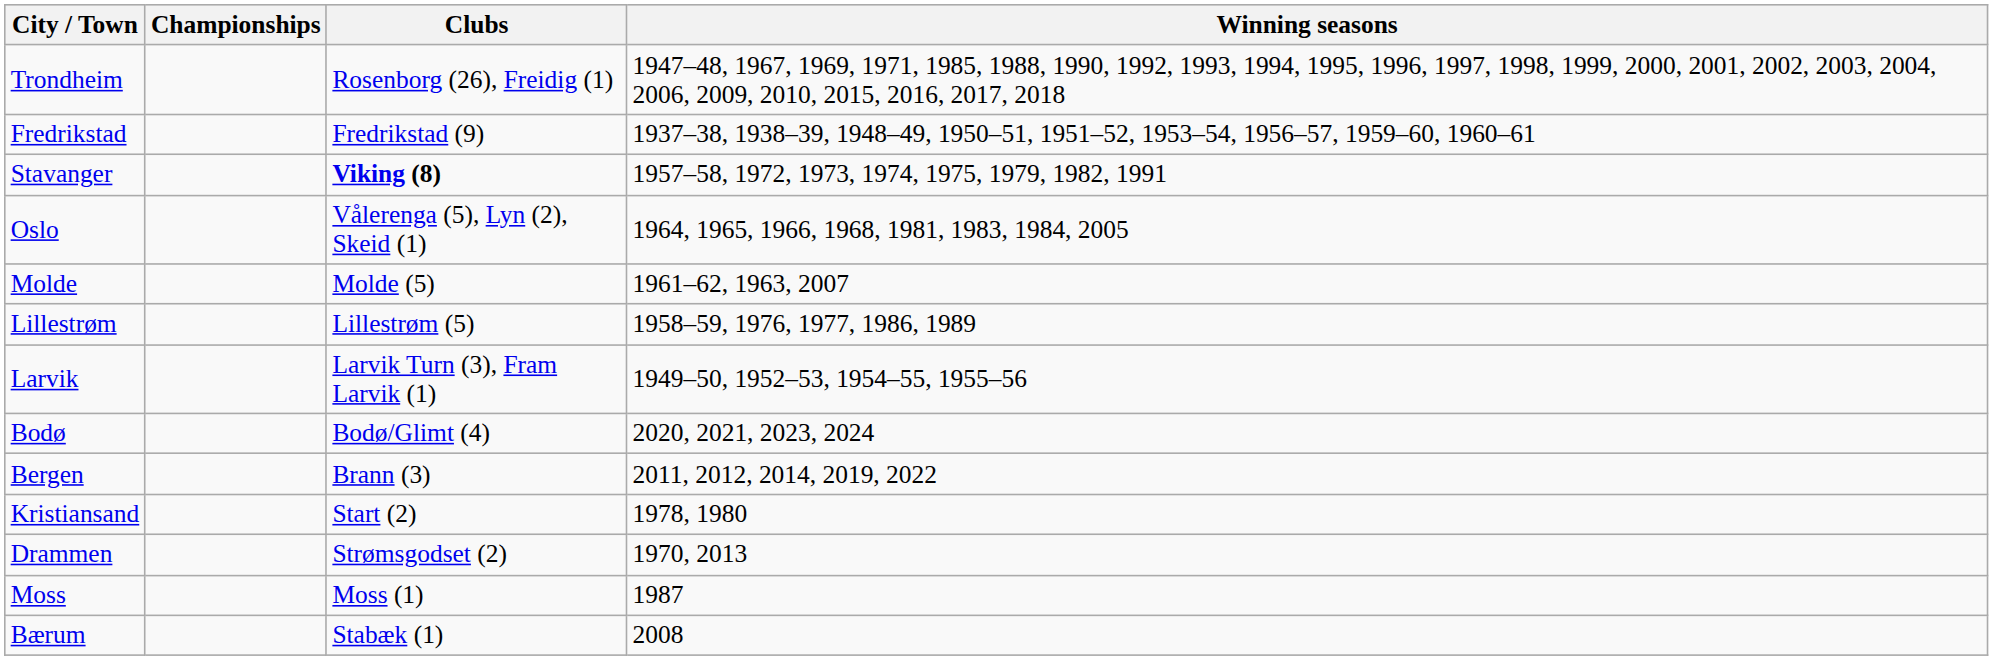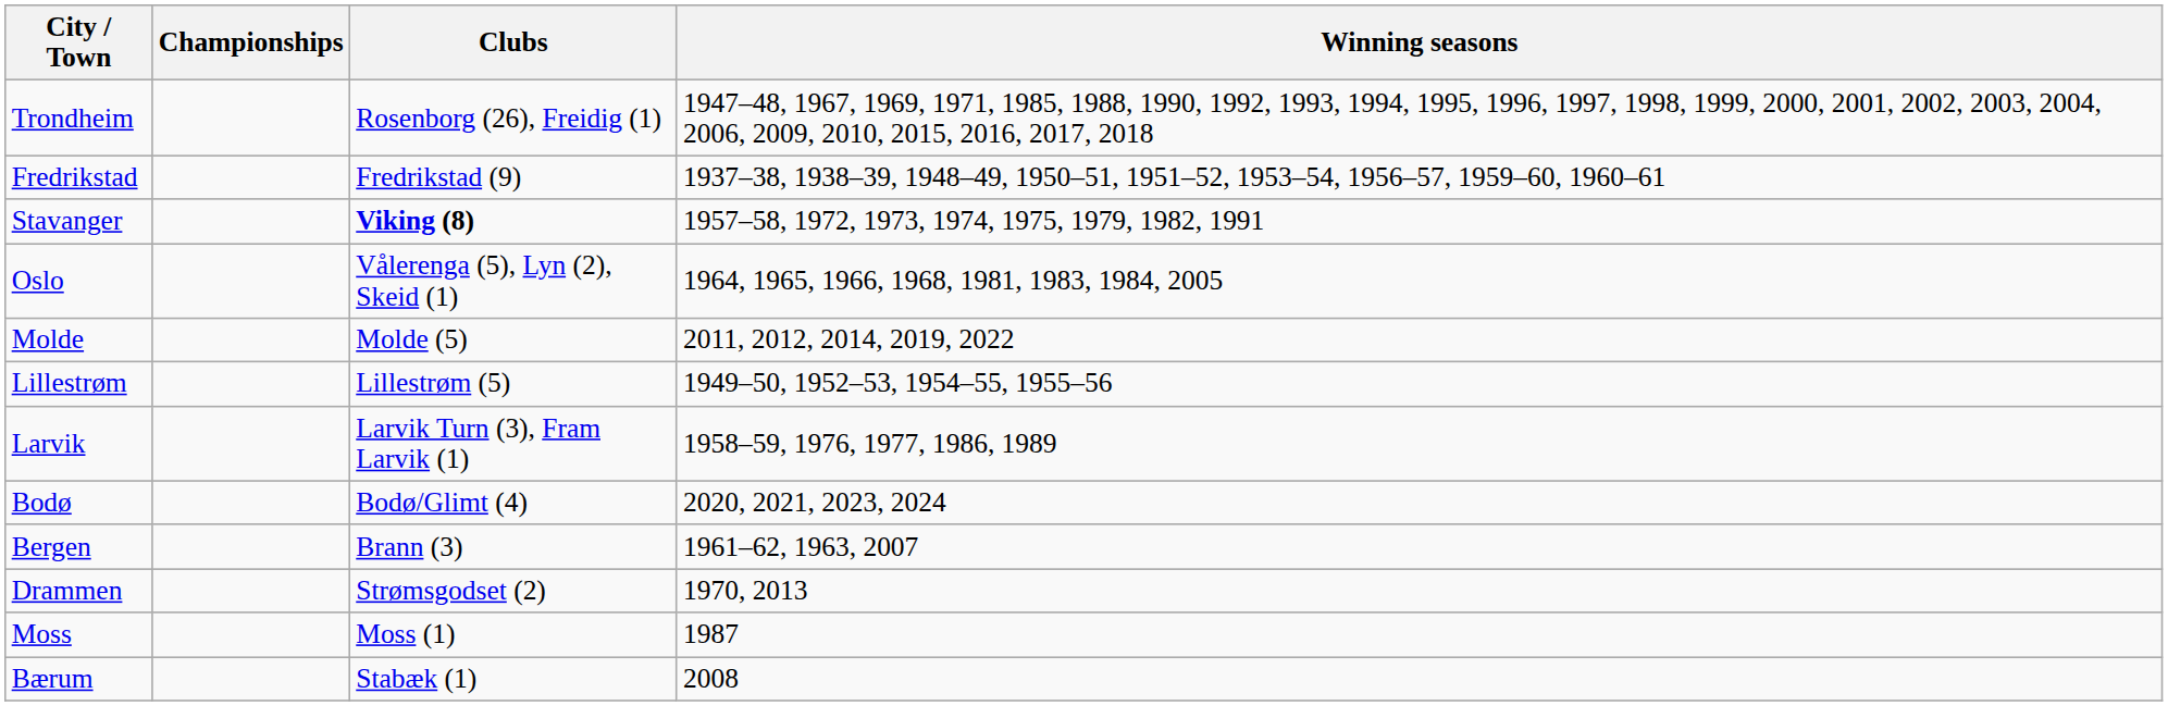 <table class="wikitable">
 <tr>
 <th>City / Town</th>
 <th>Championships</th>
 <th>Clubs</th>
 <th>Winning seasons</th>
 </tr>
 <tr>
 <td><a href='#'>Trondheim</a></td>
 <td></td>
 <td><a href='#'>Rosenborg</a> (26), <a href='#'>Freidig</a> (1)</td>
 <td>1947–48, 1967, 1969, 1971, 1985, 1988, 1990, 1992, 1993, 1994, 1995, 1996, 1997, 1998, 1999, 2000, 2001, 2002, 2003, 2004, 2006, 2009, 2010, 2015, 2016, 2017, 2018</td>
 </tr>
 <tr>
 <td><a href='#'>Fredrikstad</a></td>
 <td></td>
 <td><a href='#'>Fredrikstad</a> (9)</td>
 <td>1937–38, 1938–39, 1948–49, 1950–51, 1951–52, 1953–54, 1956–57, 1959–60, 1960–61</td>
 </tr>
 <tr>
 <td><a href='#'>Stavanger</a></td>
 <td></td>
 <td><strong><a href='#'>Viking</a> (8)</strong></td>
 <td>1957–58, 1972, 1973, 1974, 1975, 1979, 1982, 1991</td>
 </tr>
 <tr>
 <td><a href='#'>Oslo</a></td>
 <td></td>
 <td><a href='#'>Vålerenga</a> (5), <a href='#'>Lyn</a> (2), <a href='#'>Skeid</a> (1)</td>
 <td>1964, 1965, 1966, 1968, 1981, 1983, 1984, 2005</td>
 </tr>
 <tr>
 <td><a href='#'>Molde</a></td>
 <td></td>
 <td><a href='#'>Molde</a> (5)</td>
-<td>1961–62, 1963, 2007</td>
+<td>2011, 2012, 2014, 2019, 2022</td>
 </tr>
 <tr>
 <td><a href='#'>Lillestrøm</a></td>
 <td></td>
 <td><a href='#'>Lillestrøm</a> (5)</td>
-<td>1958–59, 1976, 1977, 1986, 1989</td>
+<td>1949–50, 1952–53, 1954–55, 1955–56</td>
 </tr>
 <tr>
 <td><a href='#'>Larvik</a></td>
 <td></td>
 <td><a href='#'>Larvik Turn</a> (3), <a href='#'>Fram Larvik</a> (1)</td>
-<td>1949–50, 1952–53, 1954–55, 1955–56</td>
+<td>1958–59, 1976, 1977, 1986, 1989</td>
 </tr>
 <tr>
 <td><a href='#'>Bodø</a></td>
 <td></td>
 <td><a href='#'>Bodø/Glimt</a> (4)</td>
 <td>2020, 2021, 2023, 2024</td>
 </tr>
 <tr>
 <td><a href='#'>Bergen</a></td>
 <td></td>
 <td><a href='#'>Brann</a> (3)</td>
-<td>2011, 2012, 2014, 2019, 2022</td>
-</tr>
-<tr>
-<td><a href='#'>Kristiansand</a></td>
-<td></td>
-<td><a href='#'>Start</a> (2)</td>
-<td>1978, 1980</td>
+<td>1961–62, 1963, 2007</td>
 </tr>
 <tr>
 <td><a href='#'>Drammen</a></td>
 <td></td>
 <td><a href='#'>Strømsgodset</a> (2)</td>
 <td>1970, 2013</td>
 </tr>
 <tr>
 <td><a href='#'>Moss</a></td>
 <td></td>
 <td><a href='#'>Moss</a> (1)</td>
 <td>1987</td>
 </tr>
 <tr>
 <td><a href='#'>Bærum</a></td>
 <td></td>
 <td><a href='#'>Stabæk</a> (1)</td>
 <td>2008</td>
 </tr>
 </table>
